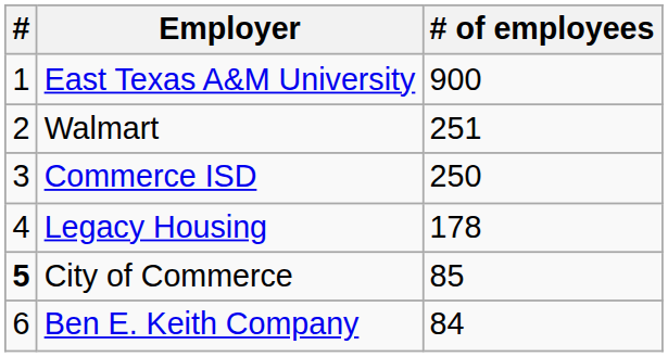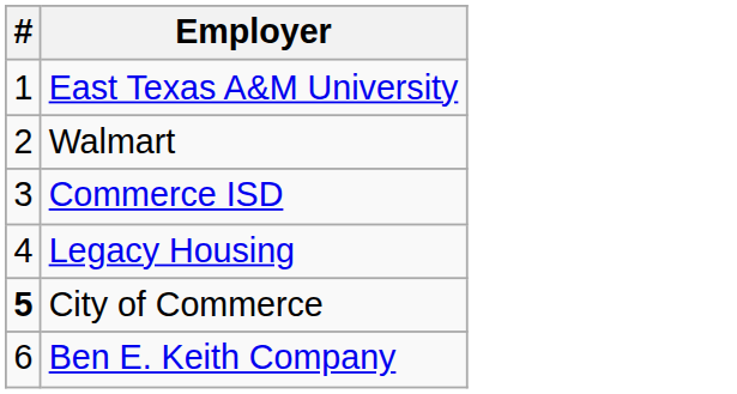 <table class="wikitable">
 <tr>
 <th>#</th>
 <th>Employer</th>
-<th># of employees</th>
 </tr>
 <tr>
 <td>1</td>
 <td><a href='#'>East Texas A&M University</a></td>
-<td>900</td>
 </tr>
 <tr>
 <td>2</td>
 <td>Walmart</td>
-<td>251</td>
 </tr>
 <tr>
 <td>3</td>
 <td><a href='#'>Commerce ISD</a></td>
-<td>250</td>
 </tr>
 <tr>
 <td>4</td>
 <td><a href='#'>Legacy Housing</a></td>
-<td>178</td>
 </tr>
 <tr>
 <td><strong>5</strong></td>
 <td>City of Commerce</td>
-<td>85</td>
 </tr>
 <tr>
 <td>6</td>
 <td><a href='#'>Ben E. Keith Company</a></td>
-<td>84</td>
 </tr>
 </table>
